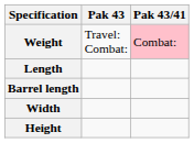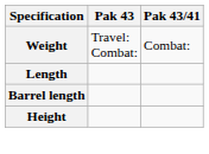 <table class="wikitable">
 <tr>
 <th>Specification</th>
 <th>Pak 43</th>
 <th>Pak 43/41</th>
 </tr>
 <tr>
 <th>Weight</th>
 <td>Travel: <br>Combat: </td>
-<td style="background: pink;">Combat: </td>
+<td>Combat: </td>
 </tr>
 <tr>
 <th>Length</th>
 <td></td>
 <td></td>
 </tr>
 <tr>
 <th>Barrel length</th>
 <td></td>
 <td></td>
 </tr>
 <tr>
-<th>Width</th>
-<td></td>
-<td></td>
-</tr>
-<tr>
 <th>Height</th>
 <td></td>
 <td></td>
 </tr>
 </table>
